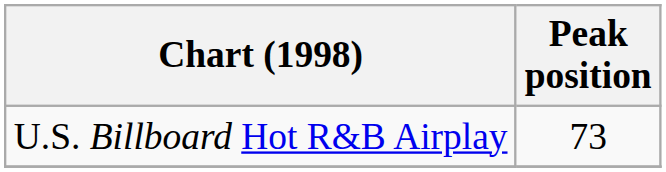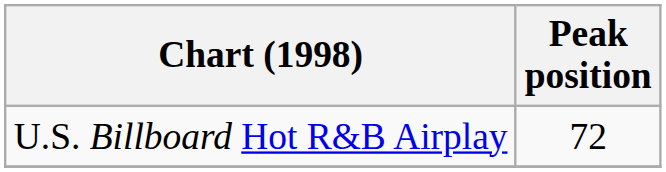 <table class="wikitable">
 <tr>
 <th>Chart (1998)</th>
 <th>Peak<br>position</th>
 </tr>
 <tr>
 <td>U.S. <em>Billboard</em> <a href='#'>Hot R&B Airplay</a></td>
-<td align="center">73</td>
+<td align="center">72</td>
 </tr>
 <tr>
 </tr>
 </table>
